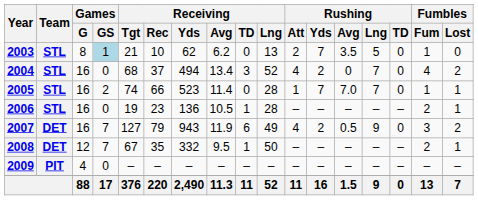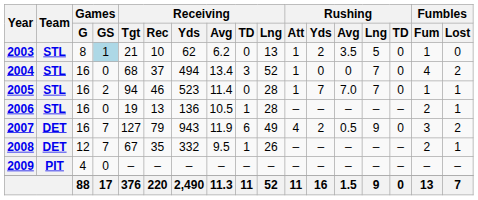 <table class="wikitable" style="text-align:center;">
 <tr>
 <th rowspan="2">Year</th>
 <th rowspan="2">Team</th>
 <th colspan="2">Games</th>
 <th colspan="6">Receiving</th>
 <th colspan="5">Rushing</th>
 <th colspan="2">Fumbles</th>
 </tr>
 <tr>
 <th>G</th>
 <th>GS</th>
 <th>Tgt</th>
 <th>Rec</th>
 <th>Yds</th>
 <th>Avg</th>
 <th>TD</th>
 <th>Lng</th>
 <th>Att</th>
 <th>Yds</th>
 <th>Avg</th>
 <th>Lng</th>
 <th>TD</th>
 <th>Fum</th>
 <th>Lost</th>
 </tr>
 <tr>
 <th><a href='#'>2003</a></th>
 <th><a href='#'>STL</a></th>
 <td>8</td>
 <td style="background: lightblue;">1</td>
 <td>21</td>
 <td>10</td>
 <td>62</td>
 <td>6.2</td>
 <td>0</td>
 <td>13</td>
+<td>1</td>
 <td>2</td>
-<td>7</td>
 <td>3.5</td>
 <td>5</td>
 <td>0</td>
 <td>1</td>
 <td>0</td>
 </tr>
 <tr>
 <th><a href='#'>2004</a></th>
 <th><a href='#'>STL</a></th>
 <td>16</td>
 <td>0</td>
 <td>68</td>
 <td>37</td>
 <td>494</td>
 <td>13.4</td>
 <td>3</td>
 <td>52</td>
-<td>4</td>
-<td>2</td>
+<td>1</td>
+<td>0</td>
 <td>0</td>
 <td>7</td>
 <td>0</td>
 <td>4</td>
 <td>2</td>
 </tr>
 <tr>
 <th><a href='#'>2005</a></th>
 <th><a href='#'>STL</a></th>
 <td>16</td>
 <td>2</td>
-<td>74</td>
-<td>66</td>
+<td>94</td>
+<td>46</td>
 <td>523</td>
 <td>11.4</td>
 <td>0</td>
 <td>28</td>
 <td>1</td>
 <td>7</td>
 <td>7.0</td>
 <td>7</td>
 <td>0</td>
 <td>1</td>
 <td>1</td>
 </tr>
 <tr>
 <th><a href='#'>2006</a></th>
 <th><a href='#'>STL</a></th>
 <td>16</td>
 <td>0</td>
 <td>19</td>
-<td>23</td>
+<td>13</td>
 <td>136</td>
 <td>10.5</td>
 <td>1</td>
 <td>28</td>
 <td>–</td>
 <td>–</td>
 <td>–</td>
 <td>–</td>
 <td>–</td>
 <td>2</td>
 <td>1</td>
 </tr>
 <tr>
 <th><a href='#'>2007</a></th>
 <th><a href='#'>DET</a></th>
 <td>16</td>
 <td>7</td>
 <td>127</td>
 <td>79</td>
 <td>943</td>
 <td>11.9</td>
 <td>6</td>
 <td>49</td>
 <td>4</td>
 <td>2</td>
 <td>0.5</td>
 <td>9</td>
 <td>0</td>
 <td>3</td>
 <td>2</td>
 </tr>
 <tr>
 <th><a href='#'>2008</a></th>
 <th><a href='#'>DET</a></th>
 <td>12</td>
 <td>7</td>
 <td>67</td>
 <td>35</td>
 <td>332</td>
 <td>9.5</td>
 <td>1</td>
-<td>50</td>
+<td>26</td>
 <td>–</td>
 <td>–</td>
 <td>–</td>
 <td>–</td>
 <td>–</td>
 <td>2</td>
 <td>1</td>
 </tr>
 <tr>
 <th><a href='#'>2009</a></th>
 <th><a href='#'>PIT</a></th>
 <td>4</td>
 <td>0</td>
 <td>–</td>
 <td>–</td>
 <td>–</td>
 <td>–</td>
 <td>–</td>
 <td>–</td>
 <td>–</td>
 <td>–</td>
 <td>–</td>
 <td>–</td>
 <td>–</td>
 <td>–</td>
 <td>–</td>
 </tr>
 <tr>
 </tr>
 <tr class="sortbottom" style="background:#eee;">
 <th colspan="2"></th>
 <th>88</th>
 <th>17</th>
 <th>376</th>
 <th>220</th>
 <th>2,490</th>
 <th>11.3</th>
 <th>11</th>
 <th>52</th>
 <th>11</th>
 <th>16</th>
 <th>1.5</th>
 <th>9</th>
 <th>0</th>
 <th>13</th>
 <th>7</th>
 </tr>
 </table>
